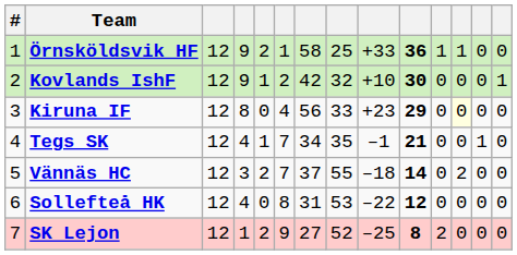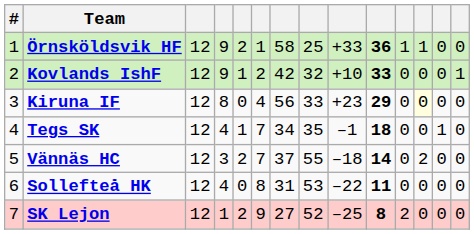 <table class="wikitable sortable">
 <tr>
 <th>#</th>
 <th>Team</th>
 <th></th>
 <th></th>
 <th></th>
 <th></th>
 <th></th>
 <th></th>
 <th></th>
 <th></th>
 <th></th>
 <th></th>
 <th></th>
 <th></th>
 </tr>
 <tr style="background: #D0F0C0;">
 <td>1</td>
 <td><strong><a href='#'>Örnsköldsvik HF</a></strong></td>
 <td style="text-align: center;">12</td>
 <td style="text-align: center;">9</td>
 <td style="text-align: center;">2</td>
 <td style="text-align: center;">1</td>
 <td style="text-align: center;">58</td>
 <td style="text-align: center;">25</td>
 <td style="text-align: center;">+33</td>
 <td style="text-align: center;"><strong>36</strong></td>
 <td style="text-align: center;">1</td>
 <td style="text-align: center;">1</td>
 <td style="text-align: center;">0</td>
 <td style="text-align: center;">0</td>
 </tr>
 <tr style="background: #D0F0C0;">
 <td>2</td>
 <td><strong><a href='#'>Kovlands IshF</a></strong></td>
 <td style="text-align: center;">12</td>
 <td style="text-align: center;">9</td>
 <td style="text-align: center;">1</td>
 <td style="text-align: center;">2</td>
 <td style="text-align: center;">42</td>
 <td style="text-align: center;">32</td>
 <td style="text-align: center;">+10</td>
-<td style="text-align: center;"><strong>30</strong></td>
+<td style="text-align: center;"><strong>33</strong></td>
 <td style="text-align: center;">0</td>
 <td style="text-align: center;">0</td>
 <td style="text-align: center;">0</td>
 <td style="text-align: center;">1</td>
 </tr>
 <tr>
 <td>3</td>
 <td><strong><a href='#'>Kiruna IF</a></strong></td>
 <td style="text-align: center;">12</td>
 <td style="text-align: center;">8</td>
 <td style="text-align: center;">0</td>
 <td style="text-align: center;">4</td>
 <td style="text-align: center;">56</td>
 <td style="text-align: center;">33</td>
 <td style="text-align: center;">+23</td>
 <td style="text-align: center;"><strong>29</strong></td>
 <td style="text-align: center;">0</td>
 <td style="background: lightyellow; text-align: center;">0</td>
 <td style="text-align: center;">0</td>
 <td style="text-align: center;">0</td>
 </tr>
 <tr>
 <td>4</td>
 <td><strong><a href='#'>Tegs SK</a></strong></td>
 <td style="text-align: center;">12</td>
 <td style="text-align: center;">4</td>
 <td style="text-align: center;">1</td>
 <td style="text-align: center;">7</td>
 <td style="text-align: center;">34</td>
 <td style="text-align: center;">35</td>
 <td style="text-align: center;">–1</td>
-<td style="text-align: center;"><strong>21</strong></td>
+<td style="text-align: center;"><strong>18</strong></td>
 <td style="text-align: center;">0</td>
 <td style="text-align: center;">0</td>
 <td style="text-align: center;">1</td>
 <td style="text-align: center;">0</td>
 </tr>
 <tr>
 <td>5</td>
 <td><strong><a href='#'>Vännäs HC</a></strong></td>
 <td style="text-align: center;">12</td>
 <td style="text-align: center;">3</td>
 <td style="text-align: center;">2</td>
 <td style="text-align: center;">7</td>
 <td style="text-align: center;">37</td>
 <td style="text-align: center;">55</td>
 <td style="text-align: center;">–18</td>
 <td style="text-align: center;"><strong>14</strong></td>
 <td style="text-align: center;">0</td>
 <td style="text-align: center;">2</td>
 <td style="text-align: center;">0</td>
 <td style="text-align: center;">0</td>
 </tr>
 <tr>
 <td>6</td>
 <td><strong><a href='#'>Sollefteå HK</a></strong></td>
 <td style="text-align: center;">12</td>
 <td style="text-align: center;">4</td>
 <td style="text-align: center;">0</td>
 <td style="text-align: center;">8</td>
 <td style="text-align: center;">31</td>
 <td style="text-align: center;">53</td>
 <td style="text-align: center;">–22</td>
-<td style="text-align: center;"><strong>12</strong></td>
+<td style="text-align: center;"><strong>11</strong></td>
 <td style="text-align: center;">0</td>
 <td style="text-align: center;">0</td>
 <td style="text-align: center;">0</td>
 <td style="text-align: center;">0</td>
 </tr>
 <tr style="background: #FFCCCC;">
 <td>7</td>
 <td><strong><a href='#'>SK Lejon</a></strong></td>
 <td style="text-align: center;">12</td>
 <td style="text-align: center;">1</td>
 <td style="text-align: center;">2</td>
 <td style="text-align: center;">9</td>
 <td style="text-align: center;">27</td>
 <td style="text-align: center;">52</td>
 <td style="text-align: center;">–25</td>
 <td style="text-align: center;"><strong>8</strong></td>
 <td style="text-align: center;">2</td>
 <td style="text-align: center;">0</td>
 <td style="text-align: center;">0</td>
 <td style="text-align: center;">0</td>
 </tr>
 </table>
